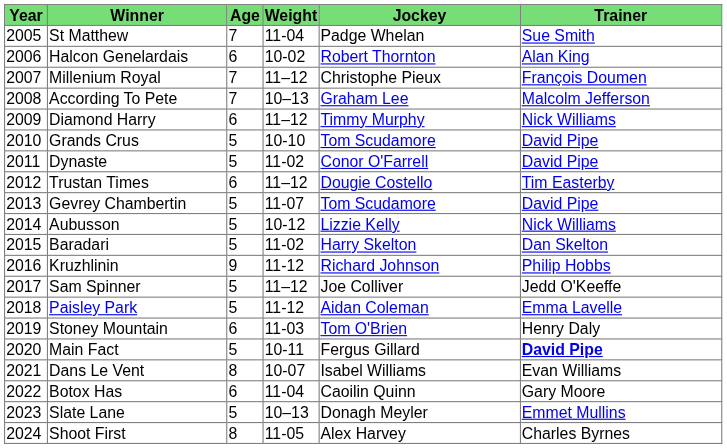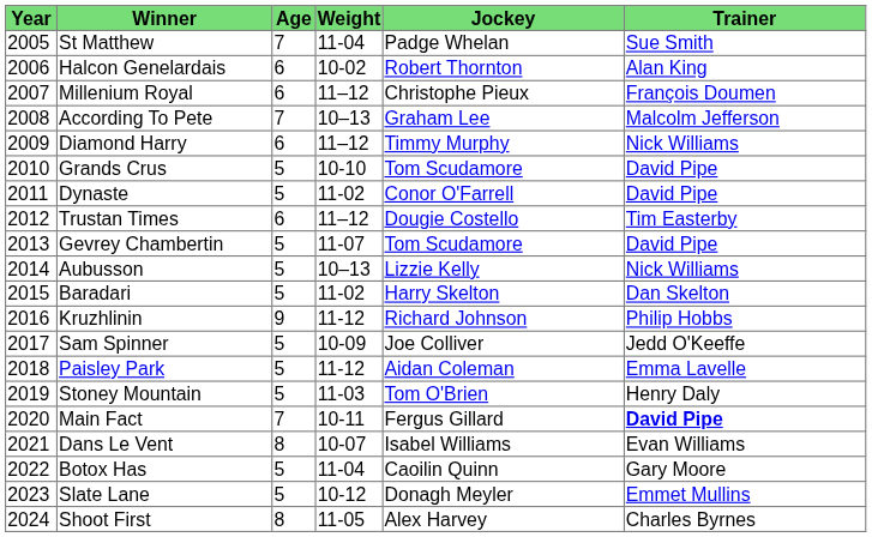 <table class = "sortable" | border="1" style="border-collapse: collapse; font-size:90%">
 <tr style="background:#77dd77;" align="center">
 <th style="width:36px"><strong>Year</strong></th>
 <th style="width:160px"><strong>Winner</strong></th>
 <th style="width:30px"><strong>Age</strong></th>
 <th style="width:40px"><strong>Weight</strong></th>
 <th style="width:180px"><strong>Jockey</strong></th>
 <th style="width:180px"><strong>Trainer</strong></th>
 </tr>
 <tr>
 <td>2005</td>
 <td>St Matthew</td>
 <td>7</td>
 <td>11-04</td>
 <td>Padge Whelan</td>
 <td><a href='#'>Sue Smith</a></td>
 </tr>
 <tr>
 <td>2006</td>
 <td>Halcon Genelardais</td>
 <td>6</td>
 <td>10-02</td>
 <td><a href='#'>Robert Thornton</a></td>
 <td><a href='#'>Alan King</a></td>
 </tr>
 <tr>
 <td>2007</td>
 <td>Millenium Royal</td>
-<td>7</td>
+<td>6</td>
 <td>11–12</td>
 <td>Christophe Pieux</td>
 <td><a href='#'>François Doumen</a></td>
 </tr>
 <tr>
 <td>2008</td>
 <td>According To Pete</td>
 <td>7</td>
 <td>10–13</td>
 <td><a href='#'>Graham Lee</a></td>
 <td><a href='#'>Malcolm Jefferson</a></td>
 </tr>
 <tr>
 <td>2009</td>
 <td>Diamond Harry</td>
 <td>6</td>
 <td>11–12</td>
 <td><a href='#'>Timmy Murphy</a></td>
 <td><a href='#'>Nick Williams</a></td>
 </tr>
 <tr>
 <td>2010</td>
 <td>Grands Crus</td>
 <td>5</td>
 <td>10-10</td>
 <td><a href='#'>Tom Scudamore</a></td>
 <td><a href='#'>David Pipe</a></td>
 </tr>
 <tr>
 <td>2011</td>
 <td>Dynaste</td>
 <td>5</td>
 <td>11-02</td>
 <td><a href='#'>Conor O'Farrell</a></td>
 <td><a href='#'>David Pipe</a></td>
 </tr>
 <tr>
 <td>2012</td>
 <td>Trustan Times</td>
 <td>6</td>
 <td>11–12</td>
 <td><a href='#'>Dougie Costello</a></td>
 <td><a href='#'>Tim Easterby</a></td>
 </tr>
 <tr>
 <td>2013</td>
 <td>Gevrey Chambertin</td>
 <td>5</td>
 <td>11-07</td>
 <td><a href='#'>Tom Scudamore</a></td>
 <td><a href='#'>David Pipe</a></td>
 </tr>
 <tr>
 <td>2014</td>
 <td>Aubusson</td>
 <td>5</td>
-<td>10-12</td>
+<td>10–13</td>
 <td><a href='#'>Lizzie Kelly</a></td>
 <td><a href='#'>Nick Williams</a></td>
 </tr>
 <tr>
 <td>2015</td>
 <td>Baradari</td>
 <td>5</td>
 <td>11-02</td>
 <td><a href='#'>Harry Skelton</a></td>
 <td><a href='#'>Dan Skelton</a></td>
 </tr>
 <tr>
 <td>2016</td>
 <td>Kruzhlinin</td>
 <td>9</td>
 <td>11-12</td>
 <td><a href='#'>Richard Johnson</a></td>
 <td><a href='#'>Philip Hobbs</a></td>
 </tr>
 <tr>
 <td>2017</td>
 <td>Sam Spinner</td>
 <td>5</td>
-<td>11–12</td>
+<td>10-09</td>
 <td>Joe Colliver</td>
 <td>Jedd O'Keeffe</td>
 </tr>
 <tr>
 <td>2018</td>
 <td><a href='#'>Paisley Park</a></td>
 <td>5</td>
 <td>11-12</td>
 <td><a href='#'>Aidan Coleman</a></td>
 <td><a href='#'>Emma Lavelle</a></td>
 </tr>
 <tr>
 <td>2019</td>
 <td>Stoney Mountain</td>
-<td>6</td>
+<td>5</td>
 <td>11-03</td>
 <td><a href='#'>Tom O'Brien</a></td>
 <td>Henry Daly</td>
 </tr>
 <tr>
 <td>2020</td>
 <td>Main Fact</td>
-<td>5</td>
+<td>7</td>
 <td>10-11</td>
 <td>Fergus Gillard</td>
 <td><strong><a href='#'>David Pipe</a></strong></td>
 </tr>
 <tr>
 <td>2021</td>
 <td>Dans Le Vent</td>
 <td>8</td>
 <td>10-07</td>
 <td>Isabel Williams</td>
 <td>Evan Williams</td>
 </tr>
 <tr>
 <td>2022</td>
 <td>Botox Has</td>
-<td>6</td>
+<td>5</td>
 <td>11-04</td>
 <td>Caoilin Quinn</td>
 <td>Gary Moore</td>
 </tr>
 <tr>
 <td>2023</td>
 <td>Slate Lane</td>
 <td>5</td>
-<td>10–13</td>
+<td>10-12</td>
 <td>Donagh Meyler</td>
 <td><a href='#'>Emmet Mullins</a></td>
 </tr>
 <tr>
 <td>2024</td>
 <td>Shoot First</td>
 <td>8</td>
 <td>11-05</td>
 <td>Alex Harvey</td>
 <td>Charles Byrnes</td>
 </tr>
 </table>
